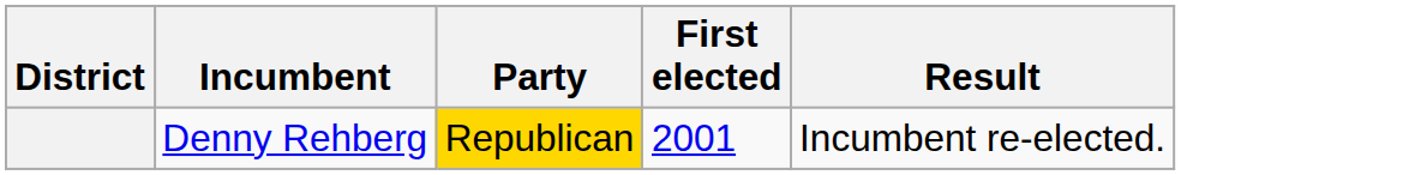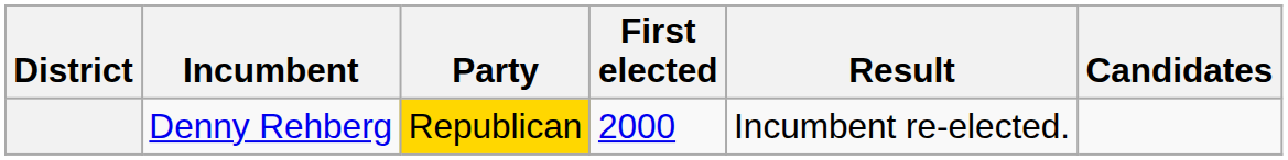 <table class=wikitable>
 <tr valign=bottom>
 <th>District</th>
 <th>Incumbent</th>
 <th>Party</th>
 <th>First<br>elected</th>
 <th>Result</th>
+<th>Candidates</th>
 </tr>
 <tr>
 <th></th>
 <td><a href='#'>Denny Rehberg</a></td>
 <td style="background: gold;">Republican</td>
-<td><a href='#'>2001</a></td>
+<td><a href='#'>2000</a></td>
 <td>Incumbent re-elected.</td>
+<td nowrap></td>
 </tr>
 </table>
